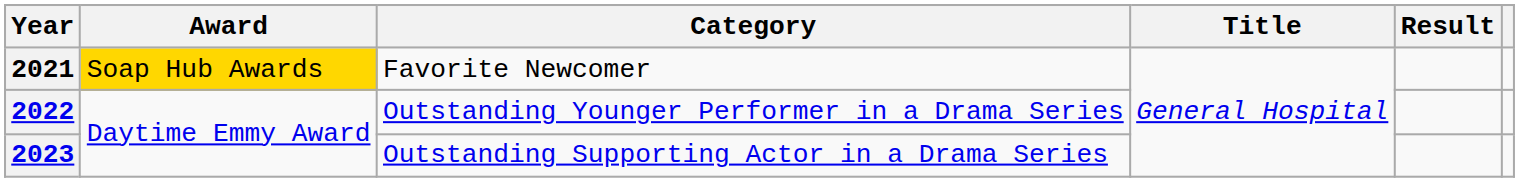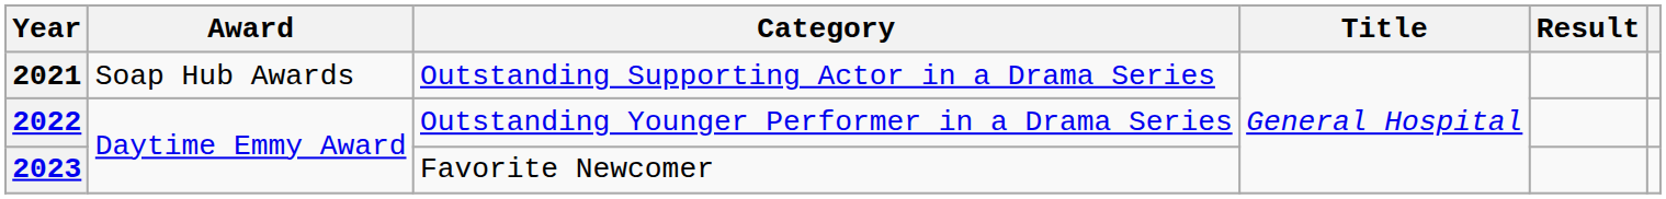 <table class="wikitable sortable plainrowheaders">
 <tr>
 <th scope="col">Year</th>
 <th scope="col">Award</th>
 <th scope="col">Category</th>
 <th scope="col">Title</th>
 <th scope="col">Result</th>
 <th scope="col" class="unsortable"></th>
 </tr>
 <tr>
 <th scope="row" style="text-align:center;">2021</th>
-<td style="background: gold;">Soap Hub Awards</td>
-<td>Favorite Newcomer</td>
+<td>Soap Hub Awards</td>
+<td><a href='#'>Outstanding Supporting Actor in a Drama Series</a></td>
 <td rowspan="3"><em><a href='#'>General Hospital</a></em></td>
 <td></td>
 <td style="text-align:center;"></td>
 </tr>
 <tr>
 <th scope="row" style="text-align:center;"><a href='#'>2022</a></th>
 <td rowspan="2"><a href='#'>Daytime Emmy Award</a></td>
 <td><a href='#'>Outstanding Younger Performer in a Drama Series</a></td>
 <td></td>
 <td style="text-align:center;"></td>
 </tr>
 <tr>
 <th scope="row" style="text-align:center;"><a href='#'>2023</a></th>
-<td><a href='#'>Outstanding Supporting Actor in a Drama Series</a></td>
+<td>Favorite Newcomer</td>
 <td></td>
 <td style="text-align:center;"></td>
 </tr>
 </table>
